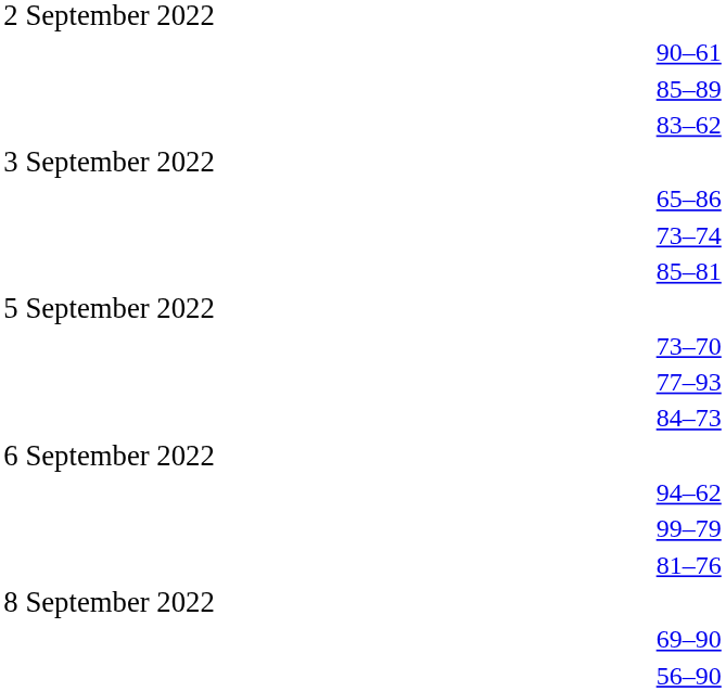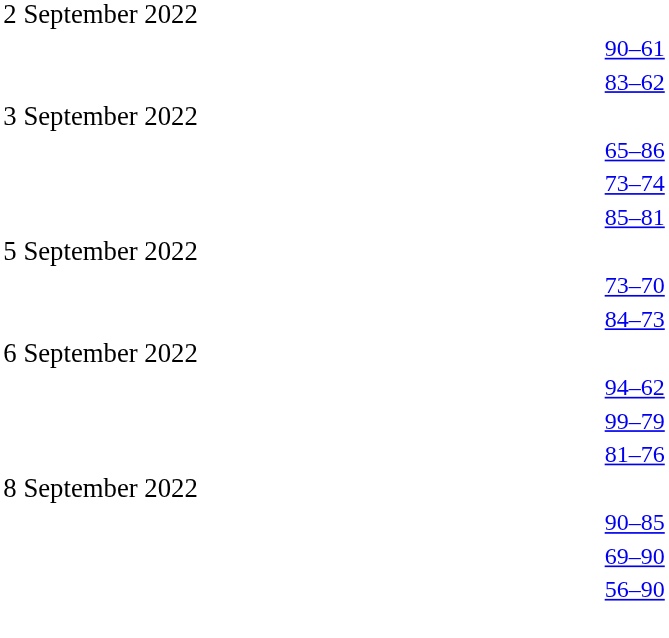 <table style="width:100%;" cellspacing="1">
 <tr>
 <th width=25%></th>
 <th width=2%></th>
 <th width=6%></th>
 <th width=2%></th>
 <th width=25%></th>
 </tr>
 <tr>
 <td>2 September 2022</td>
 </tr>
 <tr style=font-size:90%>
 <td align=right></td>
 <td></td>
 <td align=center><a href='#'>90–61</a></td>
-<td></td>
-<td></td>
-<td></td>
-</tr>
-<tr style=font-size:90%>
-<td align=right></td>
-<td></td>
-<td align=center><a href='#'>85–89</a></td>
 <td></td>
 <td></td>
 <td></td>
 </tr>
 <tr style=font-size:90%>
 <td align=right></td>
 <td></td>
 <td align=center><a href='#'>83–62</a></td>
 <td></td>
 <td></td>
 <td></td>
 </tr>
 <tr>
 <td>3 September 2022</td>
 </tr>
 <tr style=font-size:90%>
 <td align=right></td>
 <td></td>
 <td align=center><a href='#'>65–86</a></td>
 <td></td>
 <td></td>
 <td></td>
 </tr>
 <tr style=font-size:90%>
 <td align=right></td>
 <td></td>
 <td align=center><a href='#'>73–74</a></td>
 <td></td>
 <td></td>
 <td></td>
 </tr>
 <tr style=font-size:90%>
 <td align=right></td>
 <td></td>
 <td align=center><a href='#'>85–81</a></td>
 <td></td>
 <td></td>
 <td></td>
 </tr>
 <tr>
 <td>5 September 2022</td>
 </tr>
 <tr style=font-size:90%>
 <td align=right></td>
 <td></td>
 <td align=center><a href='#'>73–70</a></td>
 <td></td>
 <td></td>
 <td></td>
 </tr>
 <tr style=font-size:90%>
 <td align=right></td>
 <td></td>
-<td align=center><a href='#'>77–93</a></td>
-<td></td>
-<td></td>
-<td></td>
-</tr>
-<tr style=font-size:90%>
-<td align=right></td>
-<td></td>
 <td align=center><a href='#'>84–73</a></td>
 <td></td>
 <td></td>
 <td></td>
 </tr>
 <tr>
 <td>6 September 2022</td>
 </tr>
 <tr style=font-size:90%>
 <td align=right></td>
 <td></td>
 <td align=center><a href='#'>94–62</a></td>
 <td></td>
 <td></td>
 <td></td>
 </tr>
 <tr style=font-size:90%>
 <td align=right></td>
 <td></td>
 <td align=center><a href='#'>99–79</a></td>
 <td></td>
 <td></td>
 <td></td>
 </tr>
 <tr style=font-size:90%>
 <td align=right></td>
 <td></td>
 <td align=center><a href='#'>81–76</a></td>
 <td></td>
 <td></td>
 <td></td>
 </tr>
 <tr>
 <td>8 September 2022</td>
 </tr>
 <tr style=font-size:90%>
 <td align=right></td>
 <td></td>
+<td align=center><a href='#'>90–85</a></td>
+<td></td>
+<td></td>
+<td></td>
+</tr>
+<tr style=font-size:90%>
+<td align=right></td>
+<td></td>
 <td align=center><a href='#'>69–90</a></td>
 <td></td>
 <td></td>
 <td></td>
 </tr>
 <tr style=font-size:90%>
 <td align=right></td>
 <td></td>
 <td align=center><a href='#'>56–90</a></td>
 <td></td>
 <td></td>
 <td></td>
 </tr>
 </table>
